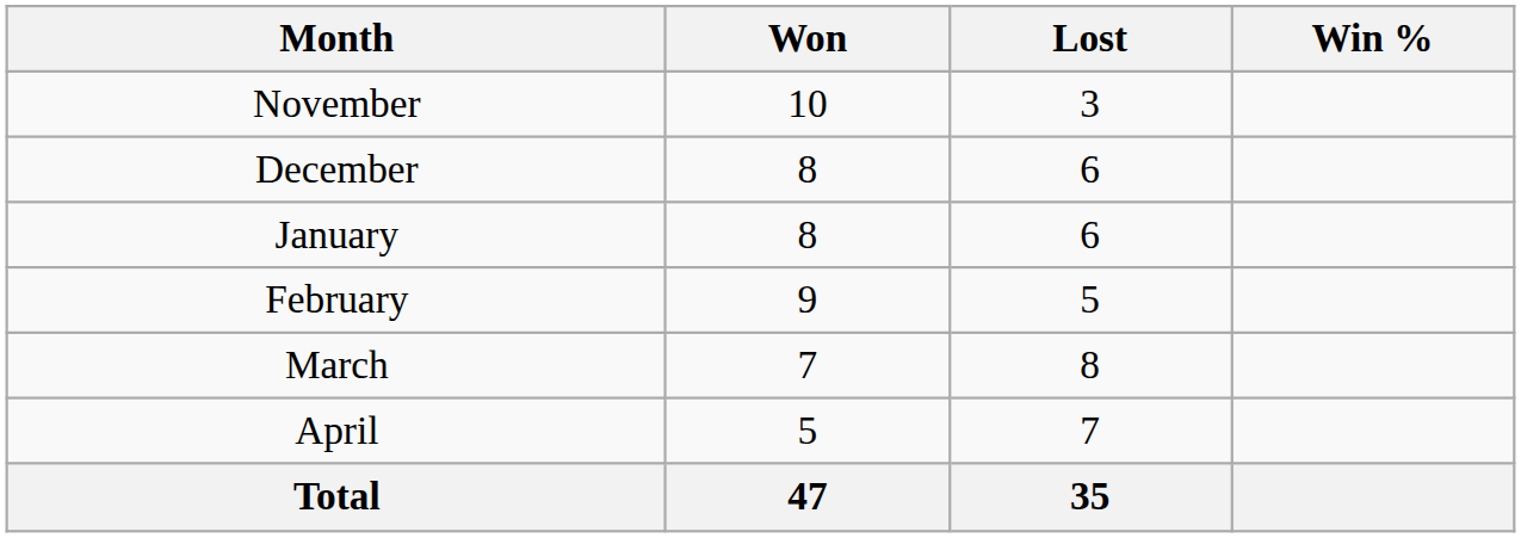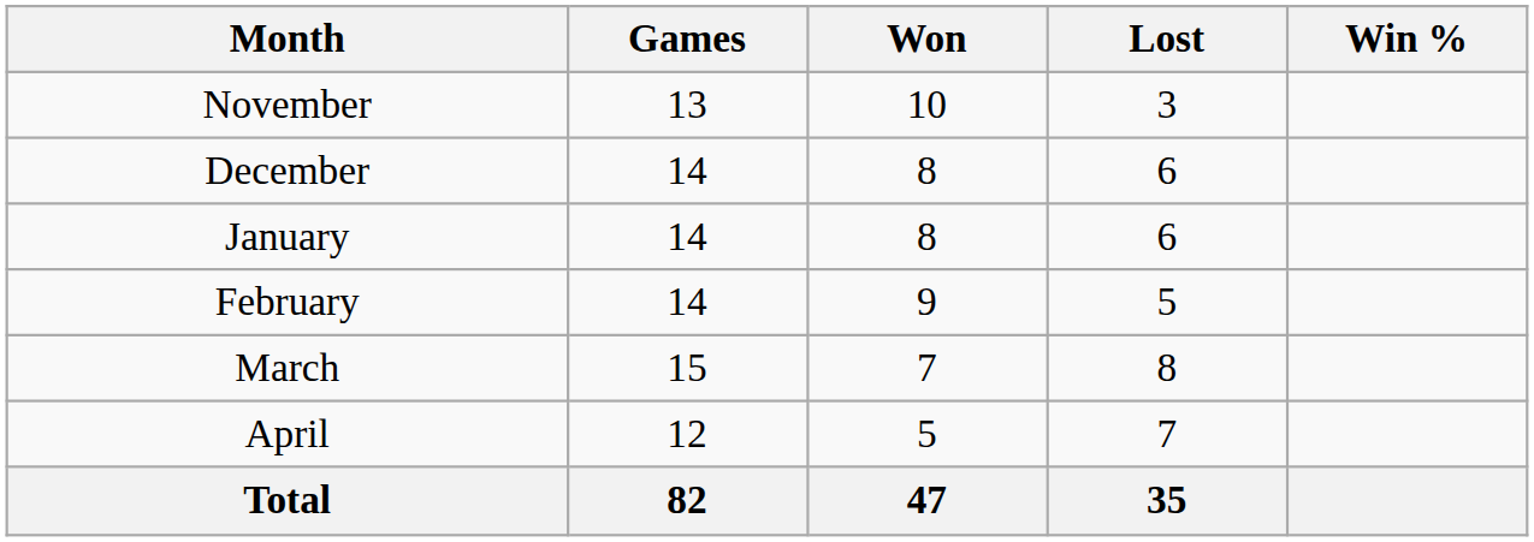 <table class="wikitable" style="margin:1em auto; font-size:95%; text-align:center; width:38em;">
 <tr>
 <th width="28%">Month</th>
+<th width="12%">Games</th>
 <th width="12%">Won</th>
 <th width="12%">Lost</th>
 <th width="12%">Win %</th>
 </tr>
 <tr>
 <td>November</td>
+<td>13</td>
 <td>10</td>
 <td>3</td>
 <td></td>
 </tr>
 <tr>
 <td>December</td>
+<td>14</td>
 <td>8</td>
 <td>6</td>
 <td></td>
 </tr>
 <tr>
 <td>January</td>
+<td>14</td>
 <td>8</td>
 <td>6</td>
 <td></td>
 </tr>
 <tr>
 <td>February</td>
+<td>14</td>
 <td>9</td>
 <td>5</td>
 <td></td>
 </tr>
 <tr>
 <td>March</td>
+<td>15</td>
 <td>7</td>
 <td>8</td>
 <td></td>
 </tr>
 <tr>
 <td>April</td>
+<td>12</td>
 <td>5</td>
 <td>7</td>
 <td></td>
 </tr>
 <tr>
 <th>Total</th>
+<th>82</th>
 <th>47</th>
 <th>35</th>
 <th></th>
 </tr>
 </table>
